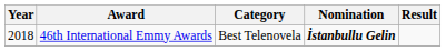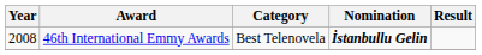 <table class="wikitable">
 <tr>
 <th>Year</th>
 <th>Award</th>
 <th>Category</th>
 <th>Nomination</th>
 <th>Result</th>
 </tr>
 <tr>
-<td>2018</td>
+<td>2008</td>
 <td><a href='#'>46th International Emmy Awards</a></td>
 <td>Best Telenovela</td>
 <td><strong><em>İstanbullu Gelin</em></strong></td>
 <td></td>
 </tr>
 <tr>
 </tr>
 </table>
